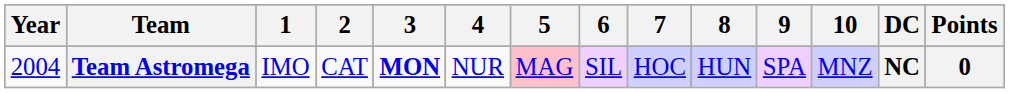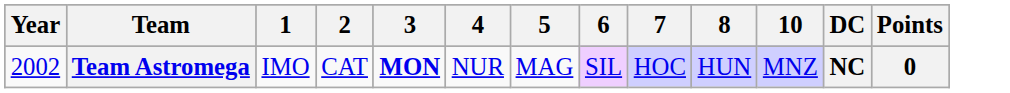 <table class="wikitable" style="text-align:center; font-size:90%">
 <tr>
 <th>Year</th>
 <th>Team</th>
 <th>1</th>
 <th>2</th>
 <th>3</th>
 <th>4</th>
 <th>5</th>
 <th>6</th>
 <th>7</th>
 <th>8</th>
-<th>9</th>
 <th>10</th>
 <th>DC</th>
 <th>Points</th>
 </tr>
 <tr>
-<td><a href='#'>2004</a></td>
+<td><a href='#'>2002</a></td>
 <th><a href='#'>Team Astromega</a></th>
 <td><a href='#'>IMO</a></td>
 <td><a href='#'>CAT</a></td>
 <td><strong><a href='#'>MON</a></strong></td>
 <td><a href='#'>NUR</a></td>
-<td style="background: pink;"><a href='#'>MAG</a></td>
+<td><a href='#'>MAG</a></td>
 <td style="background:#EFCFFF;"><a href='#'>SIL</a><br></td>
 <td style="background:#CFCFFF;"><a href='#'>HOC</a><br></td>
 <td style="background:#CFCFFF;"><a href='#'>HUN</a><br></td>
-<td style="background:#EFCFFF;"><a href='#'>SPA</a><br></td>
 <td style="background:#CFCFFF;"><a href='#'>MNZ</a><br></td>
 <th>NC</th>
 <th>0</th>
 </tr>
 </table>
